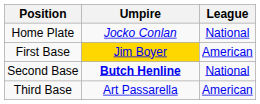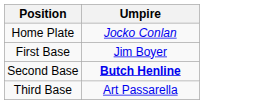 <table class="wikitable" style="font-size: 100%; text-align:center;">
 <tr>
 <th>Position</th>
 <th width="150">Umpire</th>
-<th>League</th>
 </tr>
 <tr>
 <td>Home Plate</td>
 <td><em><a href='#'>Jocko Conlan</a></em></td>
-<td><a href='#'>National</a></td>
 </tr>
 <tr>
 <td>First Base</td>
-<td style="background: gold;"><a href='#'>Jim Boyer</a></td>
-<td><a href='#'>American</a></td>
+<td><a href='#'>Jim Boyer</a></td>
 </tr>
 <tr>
 <td>Second Base</td>
 <td><strong><a href='#'>Butch Henline</a></strong></td>
-<td><a href='#'>National</a></td>
 </tr>
 <tr>
 <td>Third Base</td>
 <td><a href='#'>Art Passarella</a></td>
-<td><a href='#'>American</a></td>
 </tr>
 </table>
